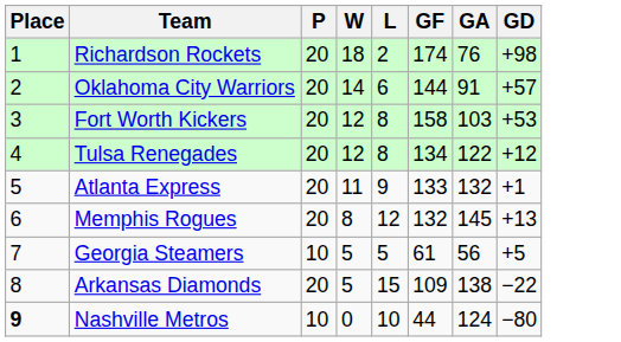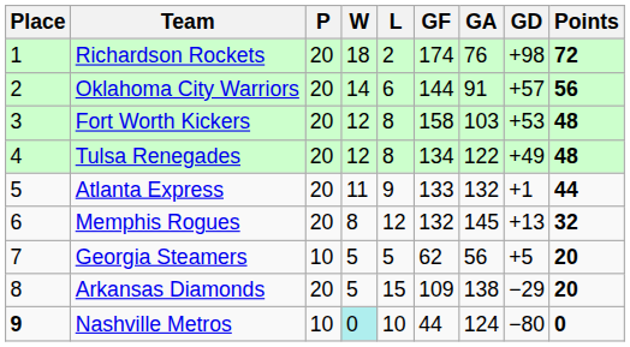 <table class="wikitable">
 <tr>
 <th>Place</th>
 <th width="170">Team</th>
 <th width="20">P</th>
 <th width="20">W</th>
 <th width="20">L</th>
 <th width="20">GF</th>
 <th width="20">GA</th>
 <th width="25">GD</th>
+<th>Points</th>
 </tr>
 <tr bgcolor=#ccffcc>
 <td>1</td>
 <td><a href='#'>Richardson Rockets</a></td>
 <td>20</td>
 <td>18</td>
 <td>2</td>
 <td>174</td>
 <td>76</td>
 <td>+98</td>
+<td><strong>72</strong></td>
 </tr>
 <tr bgcolor=#ccffcc>
 <td>2</td>
 <td><a href='#'>Oklahoma City Warriors</a></td>
 <td>20</td>
 <td>14</td>
 <td>6</td>
 <td>144</td>
 <td>91</td>
 <td>+57</td>
+<td><strong>56</strong></td>
 </tr>
 <tr bgcolor=#ccffcc>
 <td>3</td>
 <td><a href='#'>Fort Worth Kickers</a></td>
 <td>20</td>
 <td>12</td>
 <td>8</td>
 <td>158</td>
 <td>103</td>
 <td>+53</td>
+<td><strong>48</strong></td>
 </tr>
 <tr bgcolor=#ccffcc>
 <td>4</td>
 <td><a href='#'>Tulsa Renegades</a></td>
 <td>20</td>
 <td>12</td>
 <td>8</td>
 <td>134</td>
 <td>122</td>
-<td>+12</td>
+<td>+49</td>
+<td><strong>48</strong></td>
 </tr>
 <tr>
 <td>5</td>
 <td><a href='#'>Atlanta Express</a></td>
 <td>20</td>
 <td>11</td>
 <td>9</td>
 <td>133</td>
 <td>132</td>
 <td>+1</td>
+<td><strong>44</strong></td>
 </tr>
 <tr>
 <td>6</td>
 <td><a href='#'>Memphis Rogues</a></td>
 <td>20</td>
 <td>8</td>
 <td>12</td>
 <td>132</td>
 <td>145</td>
 <td>+13</td>
+<td><strong>32</strong></td>
 </tr>
 <tr>
 <td>7</td>
 <td><a href='#'>Georgia Steamers</a></td>
 <td>10</td>
 <td>5</td>
 <td>5</td>
-<td>61</td>
+<td>62</td>
 <td>56</td>
 <td>+5</td>
+<td><strong>20</strong></td>
 </tr>
 <tr>
 <td>8</td>
 <td><a href='#'>Arkansas Diamonds</a></td>
 <td>20</td>
 <td>5</td>
 <td>15</td>
 <td>109</td>
 <td>138</td>
-<td>−22</td>
+<td>−29</td>
+<td><strong>20</strong></td>
 </tr>
 <tr>
 <td><strong>9</strong></td>
 <td><a href='#'>Nashville Metros</a></td>
 <td>10</td>
-<td>0</td>
+<td style="background: paleturquoise;">0</td>
 <td>10</td>
 <td>44</td>
 <td>124</td>
 <td>−80</td>
+<td><strong>0</strong></td>
 </tr>
 </table>
